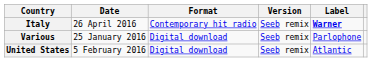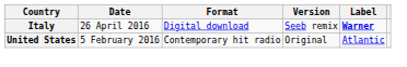 <table class="wikitable plainrowheaders">
 <tr>
 <th scope="col">Country</th>
 <th scope="col">Date</th>
 <th scope="col">Format</th>
 <th scope="col">Version</th>
 <th scope="col">Label</th>
 <th scope="col"></th>
 </tr>
 <tr>
 <th scope="row">Italy</th>
 <td>26 April 2016</td>
-<td><a href='#'>Contemporary hit radio</a></td>
+<td><a href='#'>Digital download</a></td>
 <td><a href='#'>Seeb</a> remix</td>
 <td><strong><a href='#'>Warner</a></strong></td>
 <td></td>
 </tr>
 <tr>
-<th scope="row">Various</th>
-<td>25 January 2016</td>
-<td><a href='#'>Digital download</a></td>
-<td><a href='#'>Seeb</a> remix</td>
-<td><a href='#'>Parlophone</a></td>
-<td></td>
-</tr>
-<tr>
 <th scope="row">United States</th>
 <td>5 February 2016</td>
-<td><a href='#'>Digital download</a></td>
-<td><a href='#'>Seeb</a> remix</td>
+<td>Contemporary hit radio</td>
+<td>Original</td>
 <td><a href='#'>Atlantic</a></td>
 <td></td>
 </tr>
 </table>
